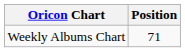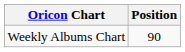 <table class="wikitable">
 <tr>
 <th><a href='#'>Oricon</a> Chart</th>
 <th>Position</th>
 </tr>
 <tr>
 <td>Weekly Albums Chart</td>
-<td style="text-align:center;">71</td>
+<td style="text-align:center;">90</td>
 </tr>
 </table>
